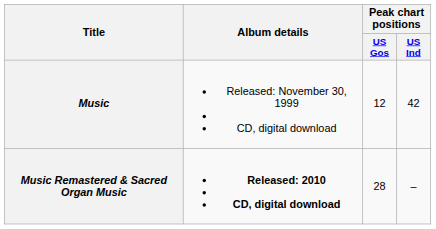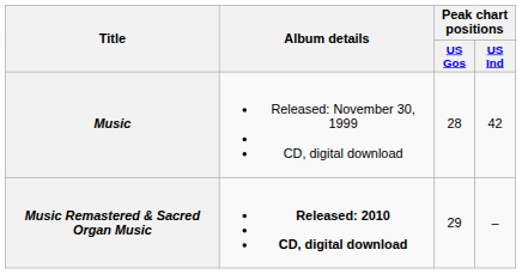 <table class="wikitable plainrowheaders" style="text-align:center;">
 <tr>
 <th scope="col" rowspan="2" style="width:16em;">Title</th>
 <th scope="col" rowspan="2" style="width:16em;">Album details</th>
 <th scope="col" colspan="2">Peak chart positions</th>
 </tr>
 <tr>
 <th style="width:3em; font-size:90%"><a href='#'>US<br>Gos</a></th>
 <th style="width:3em; font-size:90%"><a href='#'>US<br>Ind</a></th>
 </tr>
 <tr>
 <th scope="row"><em>Music</em></th>
 <td><br><ul><li>Released: November 30, 1999</li><li></li><li>CD, digital download</li></ul></td>
-<td>12</td>
+<td>28</td>
 <td>42</td>
 </tr>
 <tr>
 <th scope="row"><em>Music Remastered & Sacred Organ Music</em></th>
 <td><strong><br><ul><li>Released: 2010</li><li></li><li>CD, digital download</li></ul></strong></td>
-<td>28</td>
+<td>29</td>
 <td>–</td>
 </tr>
 </table>
